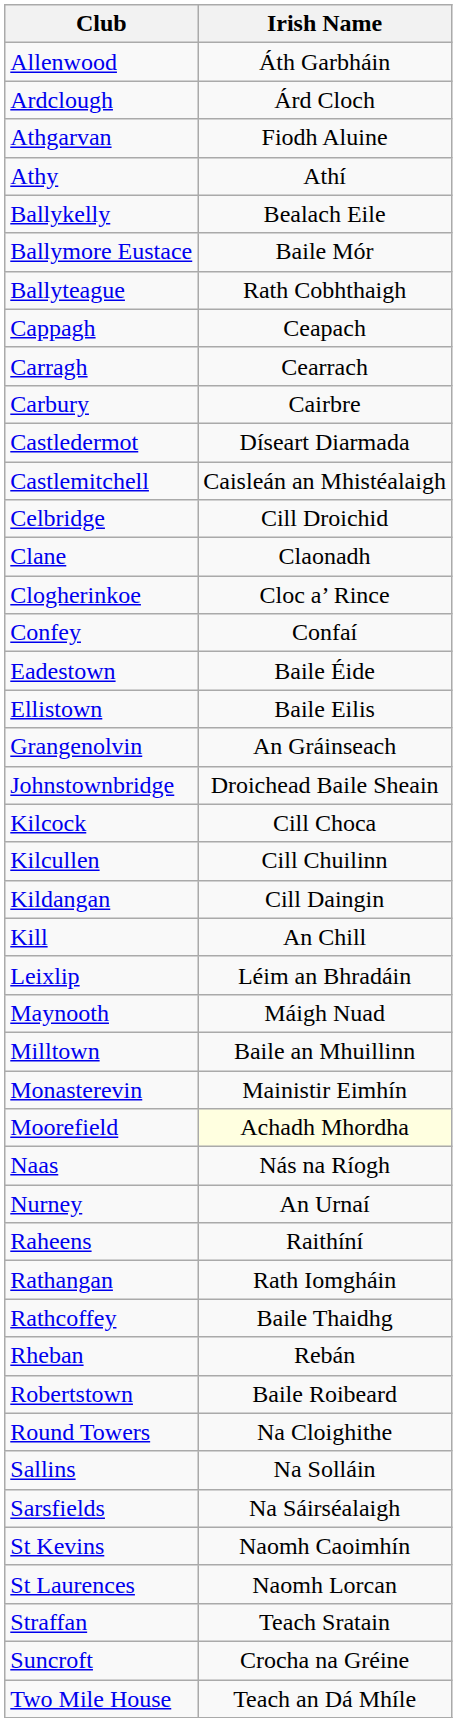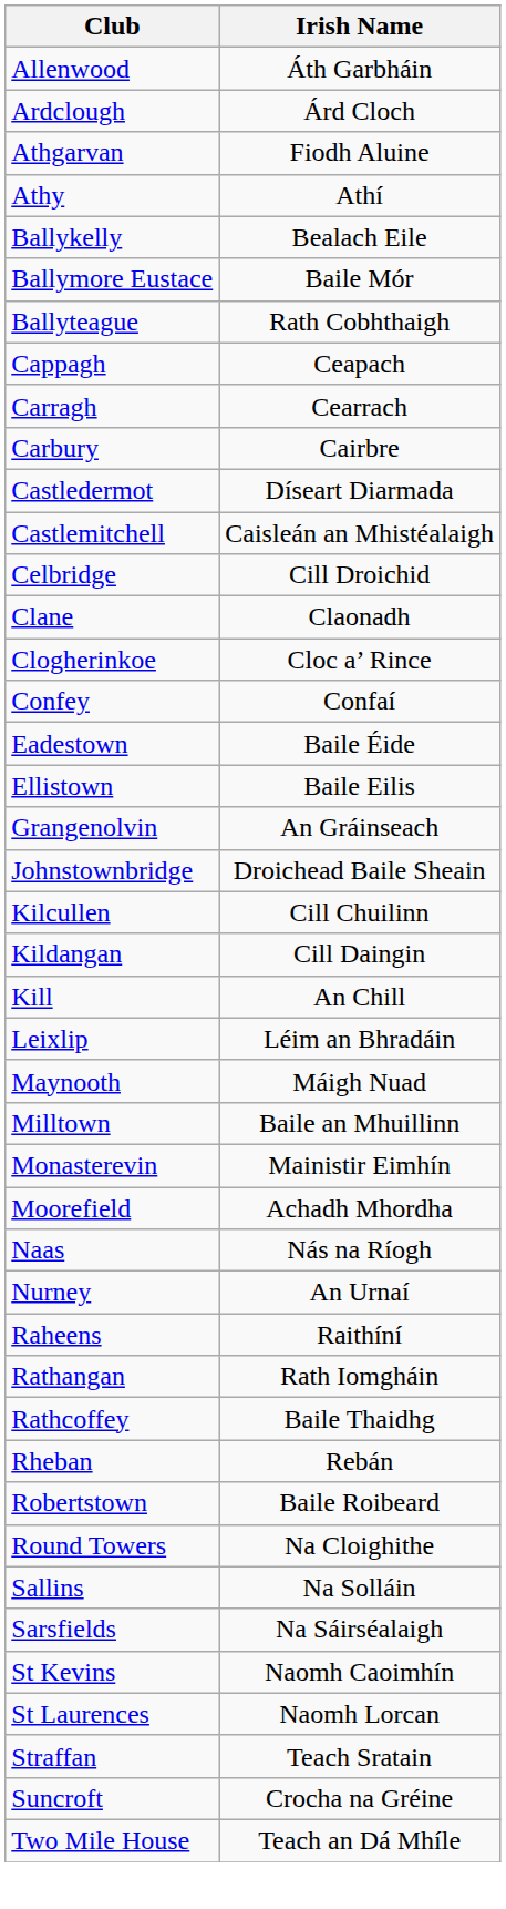 <table class="wikitable sortable" style="text-align:center;">
 <tr>
 <th>Club<br></th>
 <th>Irish Name<br></th>
 </tr>
 <tr>
 <td style="text-align:left;">  <a href='#'>Allenwood</a></td>
 <td>Áth Garbháin</td>
 </tr>
 <tr>
 <td style="text-align:left;"> <a href='#'>Ardclough</a></td>
 <td>Árd Cloch</td>
 </tr>
 <tr>
 <td style="text-align:left;"> <a href='#'>Athgarvan</a></td>
 <td>Fiodh Aluine</td>
 </tr>
 <tr>
 <td style="text-align:left;"> <a href='#'>Athy</a></td>
 <td>Athí</td>
 </tr>
 <tr>
 <td style="text-align:left;"> <a href='#'>Ballykelly</a></td>
 <td>Bealach Eile</td>
 </tr>
 <tr>
 <td style="text-align:left;"> <a href='#'>Ballymore Eustace</a></td>
 <td>Baile Mór</td>
 </tr>
 <tr>
 <td style="text-align:left;">  <a href='#'>Ballyteague</a></td>
 <td>Rath Cobhthaigh</td>
 </tr>
 <tr>
 <td style="text-align:left;"> <a href='#'>Cappagh</a></td>
 <td>Ceapach</td>
 </tr>
 <tr>
 <td style="text-align:left;">  <a href='#'>Carragh</a></td>
 <td>Cearrach</td>
 </tr>
 <tr>
 <td style="text-align:left;"> <a href='#'>Carbury</a></td>
 <td>Cairbre</td>
 </tr>
 <tr>
 <td style="text-align:left;"> <a href='#'>Castledermot</a></td>
 <td>Díseart Diarmada</td>
 </tr>
 <tr>
 <td style="text-align:left;"> <a href='#'>Castlemitchell</a></td>
 <td>Caisleán an Mhistéalaigh</td>
 </tr>
 <tr>
 <td style="text-align:left;"> <a href='#'>Celbridge</a></td>
 <td>Cill Droichid</td>
 </tr>
 <tr>
 <td style="text-align:left;"> <a href='#'>Clane</a></td>
 <td>Claonadh</td>
 </tr>
 <tr>
 <td style="text-align:left;"> <a href='#'>Clogherinkoe</a></td>
 <td>Cloc a’ Rince</td>
 </tr>
 <tr>
 <td style="text-align:left;"> <a href='#'>Confey</a></td>
 <td>Confaí</td>
 </tr>
 <tr>
 <td style="text-align:left;">  <a href='#'>Eadestown</a></td>
 <td>Baile Éide</td>
 </tr>
 <tr>
 <td style="text-align:left;"> <a href='#'>Ellistown</a></td>
 <td>Baile Eilis</td>
 </tr>
 <tr>
 <td style="text-align:left;"><a href='#'>Grangenolvin</a></td>
 <td>An Gráinseach</td>
 </tr>
 <tr>
 <td style="text-align:left;"> <a href='#'>Johnstownbridge</a></td>
 <td>Droichead Baile Sheain</td>
 </tr>
 <tr>
-<td style="text-align:left;">  <a href='#'>Kilcock</a></td>
-<td>Cill Choca</td>
-</tr>
-<tr>
 <td style="text-align:left;"><a href='#'>Kilcullen</a></td>
 <td>Cill Chuilinn</td>
 </tr>
 <tr>
 <td style="text-align:left;"> <a href='#'>Kildangan</a></td>
 <td>Cill Daingin</td>
 </tr>
 <tr>
 <td style="text-align:left;"><a href='#'>Kill</a></td>
 <td>An Chill</td>
 </tr>
 <tr>
 <td style="text-align:left;">  <a href='#'>Leixlip</a></td>
 <td>Léim an Bhradáin</td>
 </tr>
 <tr>
 <td style="text-align:left;"> <a href='#'>Maynooth</a></td>
 <td>Máigh Nuad</td>
 </tr>
 <tr>
 <td style="text-align:left;"> <a href='#'>Milltown</a></td>
 <td>Baile an Mhuillinn</td>
 </tr>
 <tr>
 <td style="text-align:left;"> <a href='#'>Monasterevin</a></td>
 <td>Mainistir Eimhín</td>
 </tr>
 <tr>
 <td style="text-align:left;"> <a href='#'>Moorefield</a></td>
-<td style="background: lightyellow;">Achadh Mhordha</td>
+<td>Achadh Mhordha</td>
 </tr>
 <tr>
 <td style="text-align:left;"> <a href='#'>Naas</a></td>
 <td>Nás na Ríogh</td>
 </tr>
 <tr>
 <td style="text-align:left;"> <a href='#'>Nurney</a></td>
 <td>An Urnaí</td>
 </tr>
 <tr>
 <td style="text-align:left;"> <a href='#'>Raheens</a></td>
 <td>Raithíní</td>
 </tr>
 <tr>
 <td style="text-align:left;"> <a href='#'>Rathangan</a></td>
 <td>Rath Iomgháin</td>
 </tr>
 <tr>
 <td style="text-align:left;"> <a href='#'>Rathcoffey</a></td>
 <td>Baile Thaidhg</td>
 </tr>
 <tr>
 <td style="text-align:left;"> <a href='#'>Rheban</a></td>
 <td>Rebán</td>
 </tr>
 <tr>
 <td style="text-align:left;"> <a href='#'>Robertstown</a></td>
 <td>Baile Roibeard</td>
 </tr>
 <tr>
 <td style="text-align:left;"> <a href='#'>Round Towers</a></td>
 <td>Na Cloighithe</td>
 </tr>
 <tr>
 <td style="text-align:left;"> <a href='#'>Sallins</a></td>
 <td>Na Solláin</td>
 </tr>
 <tr>
 <td style="text-align:left;"> <a href='#'>Sarsfields</a></td>
 <td>Na Sáirséalaigh</td>
 </tr>
 <tr>
 <td style="text-align:left;"> <a href='#'>St Kevins</a></td>
 <td>Naomh Caoimhín</td>
 </tr>
 <tr>
 <td style="text-align:left;"> <a href='#'>St Laurences</a></td>
 <td>Naomh Lorcan</td>
 </tr>
 <tr>
 <td style="text-align:left;"><a href='#'>Straffan</a></td>
 <td>Teach Sratain</td>
 </tr>
 <tr>
 <td style="text-align:left;"> <a href='#'>Suncroft</a></td>
 <td>Crocha na Gréine</td>
 </tr>
 <tr>
 <td style="text-align:left;"> <a href='#'>Two Mile House</a></td>
 <td>Teach an Dá Mhíle</td>
 </tr>
 <tr>
 </tr>
 </table>
